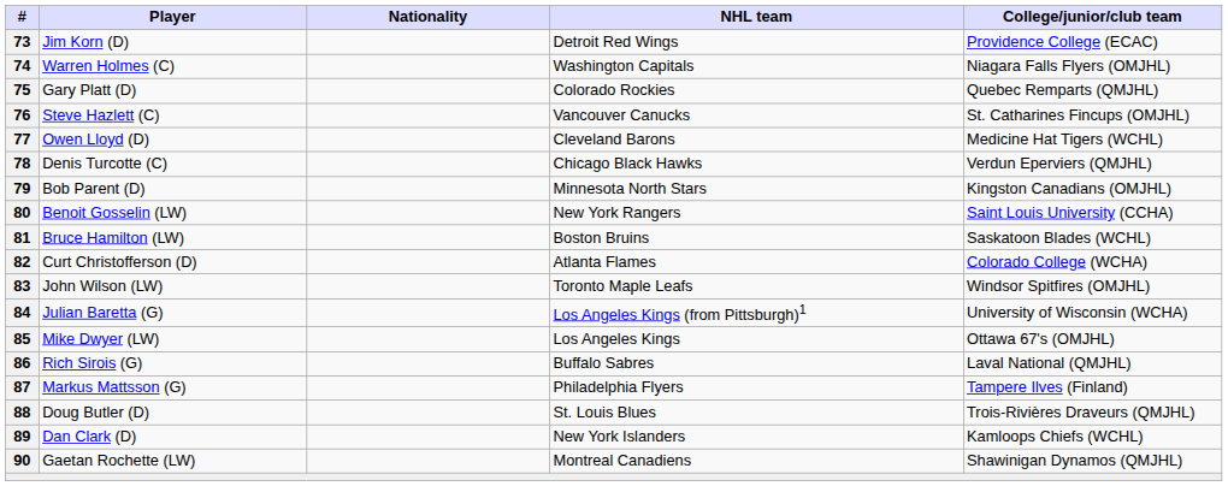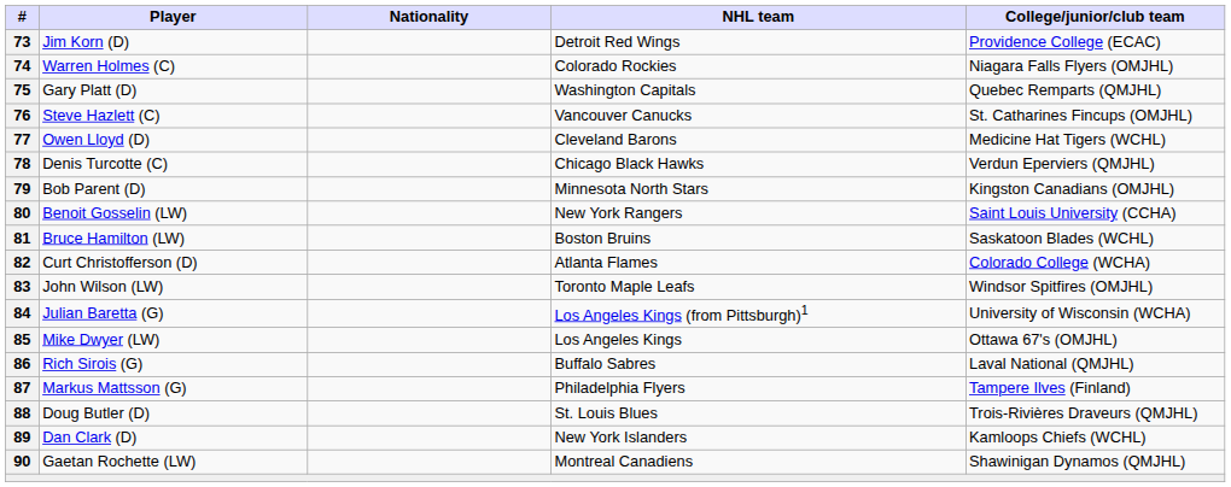 <table class="wikitable" style="width: 100%">
 <tr>
 <th style="background:#ddf; width:2.75%;">#</th>
 <th style="background:#ddf; width:22.0%;">Player</th>
 <th style="background:#ddf; width:20.0%;">Nationality</th>
 <th style="background:#ddf; width:34.0%;">NHL team</th>
 <th style="background:#ddf; width:100.0%;">College/junior/club team</th>
 </tr>
 <tr>
 <th>73</th>
 <td><a href='#'>Jim Korn</a> (D)</td>
 <td></td>
 <td>Detroit Red Wings</td>
 <td><a href='#'>Providence College</a> (ECAC)</td>
 </tr>
 <tr>
 <th>74</th>
 <td><a href='#'>Warren Holmes</a> (C)</td>
 <td></td>
-<td>Washington Capitals</td>
+<td>Colorado Rockies</td>
 <td>Niagara Falls Flyers (OMJHL)</td>
 </tr>
 <tr>
 <th>75</th>
 <td>Gary Platt (D)</td>
 <td></td>
-<td>Colorado Rockies</td>
+<td>Washington Capitals</td>
 <td>Quebec Remparts (QMJHL)</td>
 </tr>
 <tr>
 <th>76</th>
 <td><a href='#'>Steve Hazlett</a> (C)</td>
 <td></td>
 <td>Vancouver Canucks</td>
 <td>St. Catharines Fincups (OMJHL)</td>
 </tr>
 <tr>
 <th>77</th>
 <td><a href='#'>Owen Lloyd</a> (D)</td>
 <td></td>
 <td>Cleveland Barons</td>
 <td>Medicine Hat Tigers (WCHL)</td>
 </tr>
 <tr>
 <th>78</th>
 <td>Denis Turcotte (C)</td>
 <td></td>
 <td>Chicago Black Hawks</td>
 <td>Verdun Eperviers (QMJHL)</td>
 </tr>
 <tr>
 <th>79</th>
 <td>Bob Parent (D)</td>
 <td></td>
 <td>Minnesota North Stars</td>
 <td>Kingston Canadians (OMJHL)</td>
 </tr>
 <tr>
 <th>80</th>
 <td><a href='#'>Benoit Gosselin</a> (LW)</td>
 <td></td>
 <td>New York Rangers</td>
 <td><a href='#'>Saint Louis University</a> (CCHA)</td>
 </tr>
 <tr>
 <th>81</th>
 <td><a href='#'>Bruce Hamilton</a> (LW)</td>
 <td></td>
 <td>Boston Bruins</td>
 <td>Saskatoon Blades (WCHL)</td>
 </tr>
 <tr>
 <th>82</th>
 <td>Curt Christofferson (D)</td>
 <td></td>
 <td>Atlanta Flames</td>
 <td><a href='#'>Colorado College</a> (WCHA)</td>
 </tr>
 <tr>
 <th>83</th>
 <td>John Wilson (LW)</td>
 <td></td>
 <td>Toronto Maple Leafs</td>
 <td>Windsor Spitfires (OMJHL)</td>
 </tr>
 <tr>
 <th>84</th>
 <td><a href='#'>Julian Baretta</a> (G)</td>
 <td></td>
 <td><a href='#'>Los Angeles Kings</a> (from Pittsburgh)<sup>1</sup></td>
 <td>University of Wisconsin (WCHA)</td>
 </tr>
 <tr>
 <th>85</th>
 <td><a href='#'>Mike Dwyer</a> (LW)</td>
 <td></td>
 <td>Los Angeles Kings</td>
 <td>Ottawa 67's (OMJHL)</td>
 </tr>
 <tr>
 <th>86</th>
 <td><a href='#'>Rich Sirois</a> (G)</td>
 <td></td>
 <td>Buffalo Sabres</td>
 <td>Laval National (QMJHL)</td>
 </tr>
 <tr>
 <th>87</th>
 <td><a href='#'>Markus Mattsson</a> (G)</td>
 <td></td>
 <td>Philadelphia Flyers</td>
 <td><a href='#'>Tampere Ilves</a> (Finland)</td>
 </tr>
 <tr>
 <th>88</th>
 <td>Doug Butler (D)</td>
 <td></td>
 <td>St. Louis Blues</td>
 <td>Trois-Rivières Draveurs (QMJHL)</td>
 </tr>
 <tr>
 <th>89</th>
 <td><a href='#'>Dan Clark</a> (D)</td>
 <td></td>
 <td>New York Islanders</td>
 <td>Kamloops Chiefs (WCHL)</td>
 </tr>
 <tr>
 <th>90</th>
 <td>Gaetan Rochette (LW)</td>
 <td></td>
 <td>Montreal Canadiens</td>
 <td>Shawinigan Dynamos (QMJHL)</td>
 </tr>
 <tr>
 <td align=center colspan="6" bgcolor="#efefef"></td>
 </tr>
 </table>
